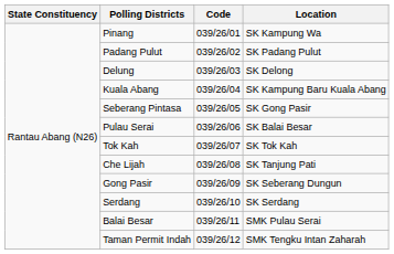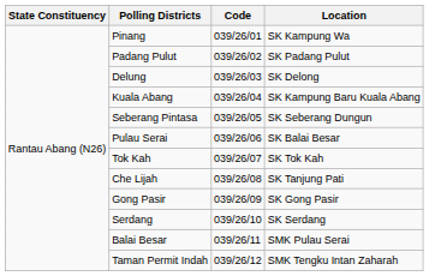 <table class="wikitable sortable mw-collapsible">
 <tr>
 <th><small>State Constituency</small></th>
 <th><small>Polling Districts</small></th>
 <th><small>Code</small></th>
 <th><small>Location</small></th>
 </tr>
 <tr>
 <td rowspan="12"><small>Rantau Abang (N26)</small></td>
 <td><small>Pinang</small></td>
 <td><small>039/26/01</small></td>
 <td><small>SK Kampung Wa</small></td>
 </tr>
 <tr>
 <td><small>Padang Pulut</small></td>
 <td><small>039/26/02</small></td>
 <td><small>SK Padang Pulut</small></td>
 </tr>
 <tr>
 <td><small>Delung</small></td>
 <td><small>039/26/03</small></td>
 <td><small>SK Delong</small></td>
 </tr>
 <tr>
 <td><small>Kuala Abang</small></td>
 <td><small>039/26/04</small></td>
 <td><small>SK Kampung Baru Kuala Abang</small></td>
 </tr>
 <tr>
 <td><small>Seberang Pintasa</small></td>
 <td><small>039/26/05</small></td>
-<td><small>SK Gong Pasir</small></td>
+<td><small>SK Seberang Dungun</small></td>
 </tr>
 <tr>
 <td><small>Pulau Serai</small></td>
 <td><small>039/26/06</small></td>
 <td><small>SK Balai Besar</small></td>
 </tr>
 <tr>
 <td><small>Tok Kah</small></td>
 <td><small>039/26/07</small></td>
 <td><small>SK Tok Kah</small></td>
 </tr>
 <tr>
 <td><small>Che Lijah</small></td>
 <td><small>039/26/08</small></td>
 <td><small>SK Tanjung Pati</small></td>
 </tr>
 <tr>
 <td><small>Gong Pasir</small></td>
 <td><small>039/26/09</small></td>
-<td><small>SK Seberang Dungun</small></td>
+<td><small>SK Gong Pasir</small></td>
 </tr>
 <tr>
 <td><small>Serdang</small></td>
 <td><small>039/26/10</small></td>
 <td><small>SK Serdang</small></td>
 </tr>
 <tr>
 <td><small>Balai Besar</small></td>
 <td><small>039/26/11</small></td>
 <td><small>SMK Pulau Serai</small></td>
 </tr>
 <tr>
 <td><small>Taman Permit Indah</small></td>
 <td><small>039/26/12</small></td>
 <td><small>SMK Tengku Intan Zaharah</small></td>
 </tr>
 </table>
